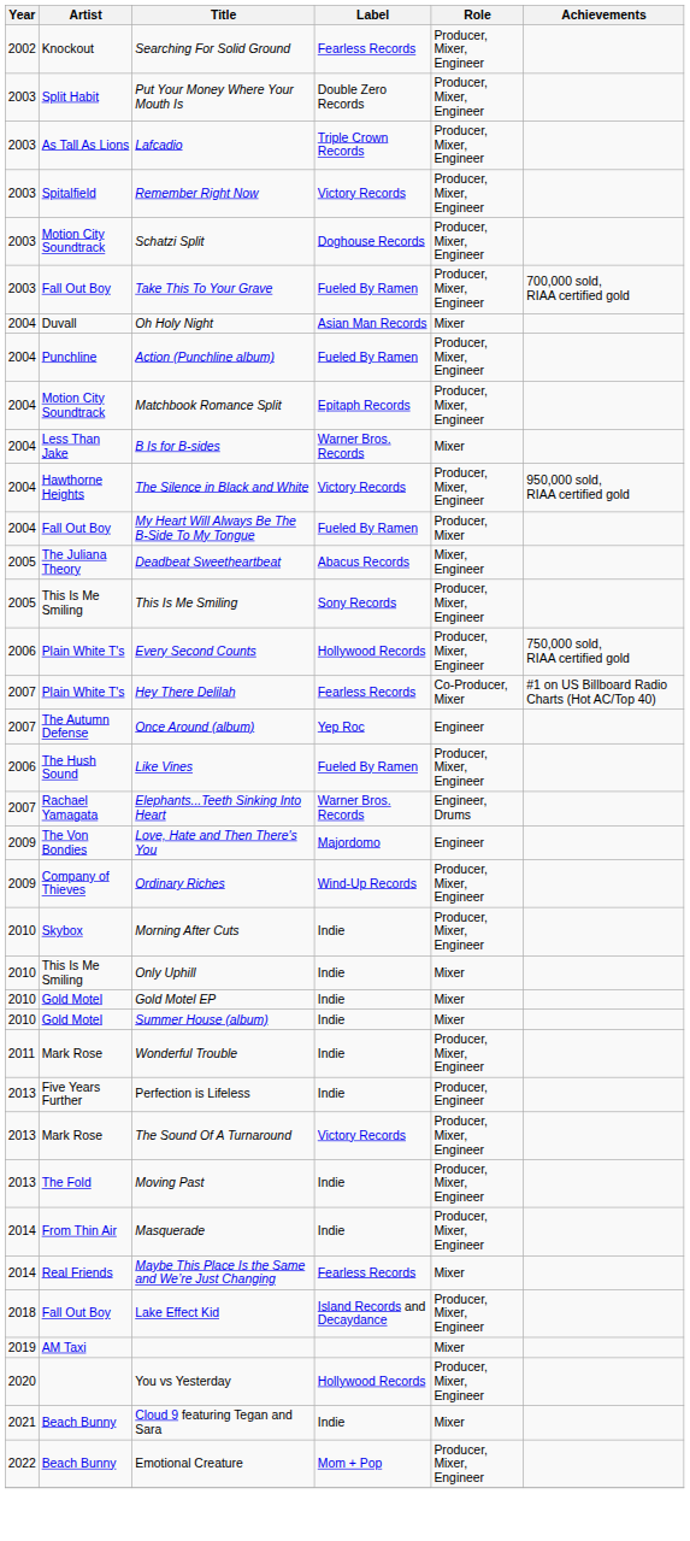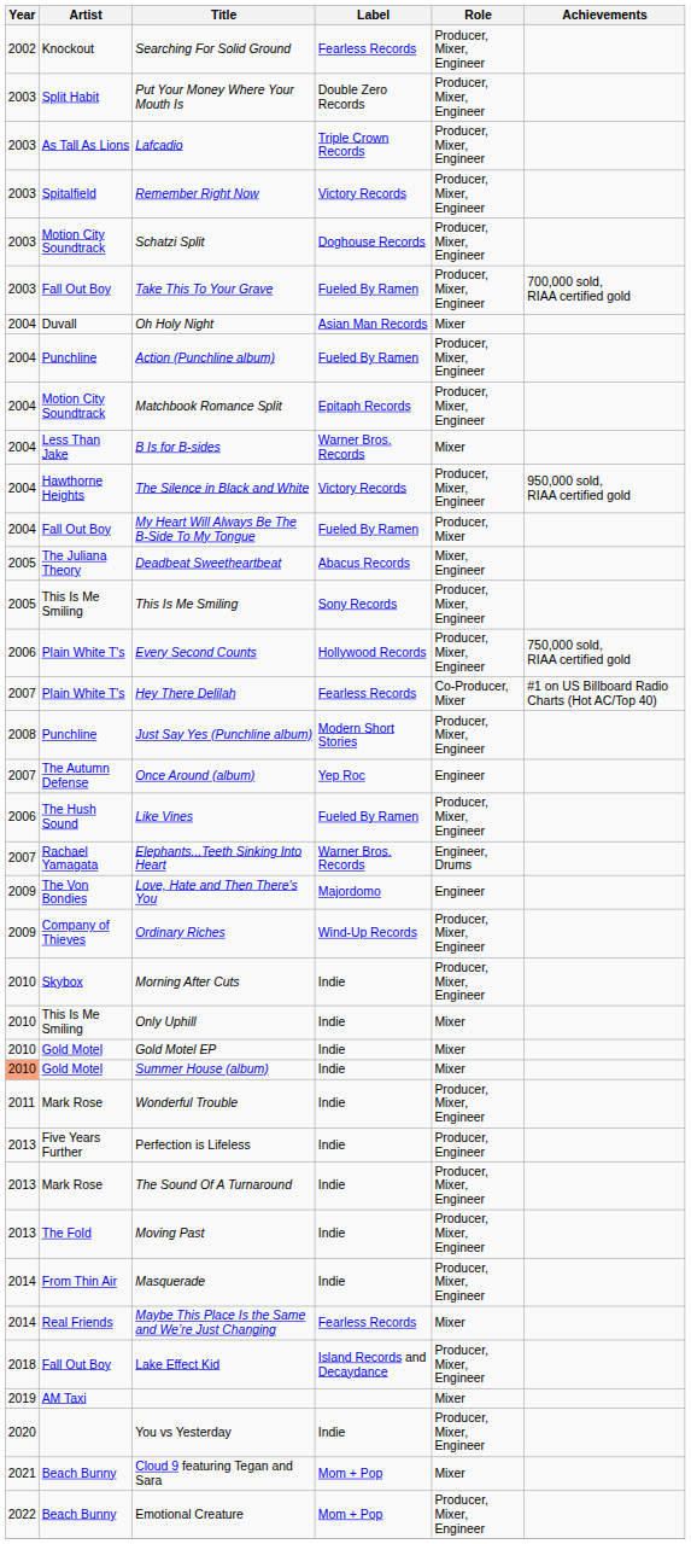 <table class="wikitable sortable">
 <tr>
 <th>Year</th>
 <th>Artist</th>
 <th>Title</th>
 <th>Label</th>
 <th>Role</th>
 <th class="unsortable">Achievements</th>
 </tr>
 <tr>
 <td>2002</td>
 <td>Knockout</td>
 <td><em>Searching For Solid Ground</em></td>
 <td><a href='#'>Fearless Records</a></td>
 <td>Producer, Mixer, Engineer</td>
 <td></td>
 </tr>
 <tr>
 <td>2003</td>
 <td><a href='#'>Split Habit</a></td>
 <td><em>Put Your Money Where Your Mouth Is   </em></td>
 <td>Double Zero Records</td>
 <td>Producer, Mixer, Engineer</td>
 <td></td>
 </tr>
 <tr>
 <td>2003</td>
 <td><a href='#'>As Tall As Lions</a></td>
 <td><em><a href='#'>Lafcadio</a>   </em></td>
 <td><a href='#'>Triple Crown Records</a></td>
 <td>Producer, Mixer, Engineer</td>
 <td></td>
 </tr>
 <tr>
 <td>2003</td>
 <td><a href='#'>Spitalfield</a></td>
 <td><em><a href='#'>Remember Right Now</a>   </em></td>
 <td><a href='#'>Victory Records</a></td>
 <td>Producer, Mixer, Engineer</td>
 <td></td>
 </tr>
 <tr>
 <td>2003</td>
 <td><a href='#'>Motion City Soundtrack</a></td>
 <td><em>Schatzi Split</em></td>
 <td><a href='#'>Doghouse Records</a></td>
 <td>Producer, Mixer, Engineer</td>
 <td></td>
 </tr>
 <tr>
 <td>2003</td>
 <td><a href='#'>Fall Out Boy</a></td>
 <td><em><a href='#'>Take This To Your Grave</a>   </em></td>
 <td><a href='#'>Fueled By Ramen</a></td>
 <td>Producer, Mixer, Engineer</td>
 <td>700,000 sold,<br>RIAA certified gold</td>
 </tr>
 <tr>
 <td>2004</td>
 <td>Duvall</td>
 <td><em>Oh Holy Night</em></td>
 <td><a href='#'>Asian Man Records</a></td>
 <td>Mixer</td>
 <td></td>
 </tr>
 <tr>
 <td>2004</td>
 <td><a href='#'>Punchline</a></td>
 <td><em><a href='#'>Action (Punchline album)</a>   </em></td>
 <td><a href='#'>Fueled By Ramen</a></td>
 <td>Producer, Mixer, Engineer</td>
 <td></td>
 </tr>
 <tr>
 <td>2004</td>
 <td><a href='#'>Motion City Soundtrack</a></td>
 <td><em>Matchbook Romance Split</em></td>
 <td><a href='#'>Epitaph Records</a></td>
 <td>Producer, Mixer, Engineer</td>
 <td></td>
 </tr>
 <tr>
 <td>2004</td>
 <td><a href='#'>Less Than Jake</a></td>
 <td><em><a href='#'>B Is for B-sides</a></em></td>
 <td><a href='#'>Warner Bros. Records</a></td>
 <td>Mixer</td>
 <td></td>
 </tr>
 <tr>
 <td>2004</td>
 <td><a href='#'>Hawthorne Heights</a></td>
 <td><em><a href='#'>The Silence in Black and White</a>   </em></td>
 <td><a href='#'>Victory Records</a></td>
 <td>Producer, Mixer, Engineer</td>
 <td>950,000 sold,<br>RIAA certified gold</td>
 </tr>
 <tr>
 <td>2004</td>
 <td><a href='#'>Fall Out Boy</a></td>
 <td><em><a href='#'>My Heart Will Always Be The B-Side To My Tongue</a>   </em></td>
 <td><a href='#'>Fueled By Ramen</a></td>
 <td>Producer, Mixer</td>
 <td></td>
 </tr>
 <tr>
 <td>2005</td>
 <td><a href='#'>The Juliana Theory</a></td>
 <td><em><a href='#'>Deadbeat Sweetheartbeat</a>   </em></td>
 <td><a href='#'>Abacus Records</a></td>
 <td>Mixer, Engineer</td>
 <td></td>
 </tr>
 <tr>
 <td>2005</td>
 <td>This Is Me Smiling</td>
 <td><em>This Is Me Smiling</em></td>
 <td><a href='#'>Sony Records</a></td>
 <td>Producer, Mixer, Engineer</td>
 <td></td>
 </tr>
 <tr>
 <td>2006</td>
 <td><a href='#'>Plain White T's</a></td>
 <td><em><a href='#'>Every Second Counts</a>   </em></td>
 <td><a href='#'>Hollywood Records</a></td>
 <td>Producer, Mixer, Engineer</td>
 <td>750,000 sold,<br>RIAA certified gold</td>
 </tr>
 <tr>
 <td>2007</td>
 <td><a href='#'>Plain White T's</a></td>
 <td><em><a href='#'>Hey There Delilah</a>   </em></td>
 <td><a href='#'>Fearless Records</a></td>
 <td>Co-Producer, Mixer</td>
 <td>#1 on US Billboard Radio Charts (Hot AC/Top 40)</td>
 </tr>
 <tr>
+<td>2008</td>
+<td><a href='#'>Punchline</a></td>
+<td><em><a href='#'>Just Say Yes (Punchline album)</a>   </em></td>
+<td><a href='#'>Modern Short Stories</a></td>
+<td>Producer, Mixer, Engineer</td>
+<td></td>
+</tr>
+<tr>
 <td>2007</td>
 <td><a href='#'>The Autumn Defense</a></td>
 <td><em><a href='#'>Once Around (album)</a>   </em></td>
 <td><a href='#'>Yep Roc</a></td>
 <td>Engineer</td>
 <td></td>
 </tr>
 <tr>
 <td>2006</td>
 <td><a href='#'>The Hush Sound</a></td>
 <td><em><a href='#'>Like Vines</a>   </em></td>
 <td><a href='#'>Fueled By Ramen</a></td>
 <td>Producer, Mixer, Engineer</td>
 <td></td>
 </tr>
 <tr>
 <td>2007</td>
 <td><a href='#'>Rachael Yamagata</a></td>
 <td><em><a href='#'>Elephants...Teeth Sinking Into Heart</a>   </em></td>
 <td><a href='#'>Warner Bros. Records</a></td>
 <td>Engineer, Drums</td>
 <td></td>
 </tr>
 <tr>
 <td>2009</td>
 <td><a href='#'>The Von Bondies</a></td>
 <td><em><a href='#'>Love, Hate and Then There's You</a>   </em></td>
 <td><a href='#'>Majordomo</a></td>
 <td>Engineer</td>
 <td></td>
 </tr>
 <tr>
 <td>2009</td>
 <td><a href='#'>Company of Thieves</a></td>
 <td><em><a href='#'>Ordinary Riches</a>   </em></td>
 <td><a href='#'>Wind-Up Records</a></td>
 <td>Producer, Mixer, Engineer</td>
 <td></td>
 </tr>
 <tr>
 <td>2010</td>
 <td><a href='#'>Skybox</a></td>
 <td><em>Morning After Cuts</em></td>
 <td>Indie</td>
 <td>Producer, Mixer, Engineer</td>
 <td></td>
 </tr>
 <tr>
 <td>2010</td>
 <td>This Is Me Smiling</td>
 <td><em>Only Uphill</em></td>
 <td>Indie</td>
 <td>Mixer</td>
 <td></td>
 </tr>
 <tr>
 <td>2010</td>
 <td><a href='#'>Gold Motel</a></td>
 <td><em>Gold Motel EP</em></td>
 <td>Indie</td>
 <td>Mixer</td>
 <td></td>
 </tr>
 <tr>
-<td>2010</td>
+<td style="background: lightsalmon;">2010</td>
 <td><a href='#'>Gold Motel</a></td>
 <td><em><a href='#'>Summer House (album)</a>   </em></td>
 <td>Indie</td>
 <td>Mixer</td>
 <td></td>
 </tr>
 <tr>
 <td>2011</td>
 <td>Mark Rose</td>
 <td><em>Wonderful Trouble </em></td>
 <td>Indie</td>
 <td>Producer, Mixer, Engineer</td>
 <td></td>
 </tr>
 <tr>
 <td>2013</td>
 <td>Five Years Further</td>
 <td>Perfection is Lifeless</td>
 <td>Indie</td>
 <td>Producer, Engineer</td>
 <td></td>
 </tr>
 <tr>
 <td>2013</td>
 <td>Mark Rose</td>
 <td><em>The Sound Of A Turnaround</em></td>
-<td><a href='#'>Victory Records</a></td>
+<td>Indie</td>
 <td>Producer, Mixer, Engineer</td>
 <td></td>
 </tr>
 <tr>
 <td>2013</td>
 <td><a href='#'>The Fold</a></td>
 <td><em>Moving Past</em></td>
 <td>Indie</td>
 <td>Producer, Mixer, Engineer</td>
 <td></td>
 </tr>
 <tr>
 <td>2014</td>
 <td><a href='#'>From Thin Air</a></td>
 <td><em>Masquerade</em></td>
 <td>Indie</td>
 <td>Producer, Mixer, Engineer</td>
 <td></td>
 </tr>
 <tr>
 <td>2014</td>
 <td><a href='#'>Real Friends</a></td>
 <td><em><a href='#'>Maybe This Place Is the Same and We’re Just Changing</a></em></td>
 <td><a href='#'>Fearless Records</a></td>
 <td>Mixer</td>
 <td></td>
 </tr>
 <tr>
 <td>2018</td>
 <td><a href='#'>Fall Out Boy</a></td>
 <td><a href='#'>Lake Effect Kid</a></td>
 <td><a href='#'>Island Records</a> and <a href='#'>Decaydance</a></td>
 <td>Producer, Mixer, Engineer</td>
 <td></td>
 </tr>
 <tr>
 <td>2019</td>
 <td><a href='#'>AM Taxi</a></td>
 <td></td>
 <td></td>
 <td>Mixer</td>
 <td></td>
 </tr>
 <tr>
 <td>2020</td>
 <td></td>
 <td>You vs Yesterday</td>
-<td><a href='#'>Hollywood Records</a></td>
+<td>Indie</td>
 <td>Producer, Mixer, Engineer</td>
 <td></td>
 </tr>
 <tr>
 <td>2021</td>
 <td><a href='#'>Beach Bunny</a></td>
 <td><a href='#'>Cloud 9</a> featuring Tegan and Sara</td>
-<td>Indie</td>
+<td><a href='#'>Mom + Pop</a></td>
 <td>Mixer</td>
 <td></td>
 </tr>
 <tr>
 <td>2022</td>
 <td><a href='#'>Beach Bunny</a></td>
 <td>Emotional Creature</td>
 <td><a href='#'>Mom + Pop</a></td>
 <td>Producer, Mixer, Engineer</td>
 <td></td>
 </tr>
 <tr>
 </tr>
 </table>
